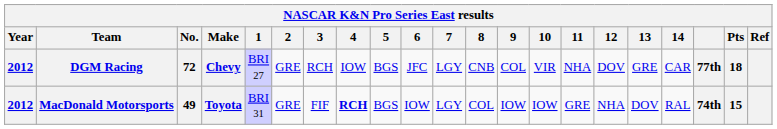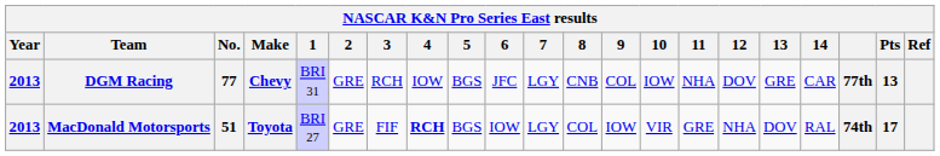 <table class="wikitable" style="text-align:center; font-size:75%">
 <tr>
 <th colspan=45><a href='#'>NASCAR K&N Pro Series East</a> results</th>
 </tr>
 <tr>
 <th>Year</th>
 <th>Team</th>
 <th>No.</th>
 <th>Make</th>
 <th>1</th>
 <th>2</th>
 <th>3</th>
 <th>4</th>
 <th>5</th>
 <th>6</th>
 <th>7</th>
 <th>8</th>
 <th>9</th>
 <th>10</th>
 <th>11</th>
 <th>12</th>
 <th>13</th>
 <th>14</th>
 <th></th>
 <th>Pts</th>
 <th>Ref</th>
 </tr>
 <tr>
-<th><a href='#'>2012</a></th>
+<th><a href='#'>2013</a></th>
 <th><a href='#'>DGM Racing</a></th>
-<th>72</th>
+<th>77</th>
 <th><a href='#'>Chevy</a></th>
-<td style="background:#CFCFFF;"><a href='#'>BRI</a><br><small>27</small></td>
+<td style="background:#CFCFFF;"><a href='#'>BRI</a><br><small>31</small></td>
 <td><a href='#'>GRE</a></td>
 <td><a href='#'>RCH</a></td>
 <td><a href='#'>IOW</a></td>
 <td><a href='#'>BGS</a></td>
 <td><a href='#'>JFC</a></td>
 <td><a href='#'>LGY</a></td>
 <td><a href='#'>CNB</a></td>
 <td><a href='#'>COL</a></td>
-<td><a href='#'>VIR</a></td>
+<td><a href='#'>IOW</a></td>
 <td><a href='#'>NHA</a></td>
 <td><a href='#'>DOV</a></td>
 <td><a href='#'>GRE</a></td>
 <td><a href='#'>CAR</a></td>
 <th>77th</th>
-<th>18</th>
+<th>13</th>
 <th></th>
 </tr>
 <tr>
-<th><a href='#'>2012</a></th>
+<th><a href='#'>2013</a></th>
 <th><a href='#'>MacDonald Motorsports</a></th>
-<th>49</th>
+<th>51</th>
 <th><a href='#'>Toyota</a></th>
-<td style="background:#CFCFFF;"><a href='#'>BRI</a><br><small>31</small></td>
+<td style="background:#CFCFFF;"><a href='#'>BRI</a><br><small>27</small></td>
 <td><a href='#'>GRE</a></td>
 <td><a href='#'>FIF</a></td>
 <td><strong><a href='#'>RCH</a></strong></td>
 <td><a href='#'>BGS</a></td>
 <td><a href='#'>IOW</a></td>
 <td><a href='#'>LGY</a></td>
 <td><a href='#'>COL</a></td>
 <td><a href='#'>IOW</a></td>
-<td><a href='#'>IOW</a></td>
+<td><a href='#'>VIR</a></td>
 <td><a href='#'>GRE</a></td>
 <td><a href='#'>NHA</a></td>
 <td><a href='#'>DOV</a></td>
 <td><a href='#'>RAL</a></td>
 <th>74th</th>
-<th>15</th>
+<th>17</th>
 <th></th>
 </tr>
 </table>
